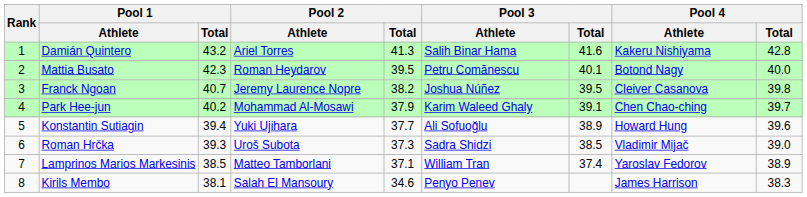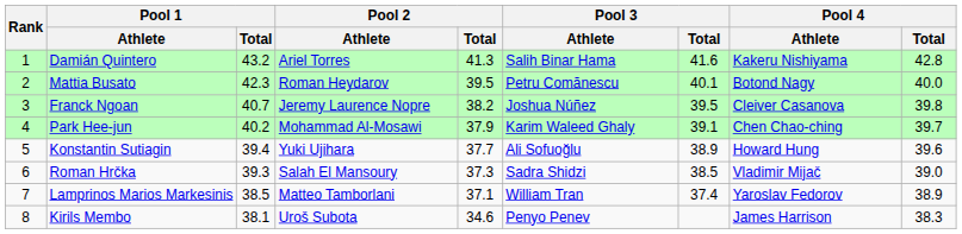 <table class="wikitable" style="text-align:center;">
 <tr>
 <th rowspan=2>Rank</th>
 <th colspan=2 width=250>Pool 1</th>
 <th colspan=2 width=250>Pool 2</th>
 <th colspan=2 width=250>Pool 3</th>
 <th colspan=2 width=250>Pool 4</th>
 </tr>
 <tr>
 <th>Athlete</th>
 <th>Total</th>
 <th>Athlete</th>
 <th>Total</th>
 <th>Athlete</th>
 <th>Total</th>
 <th>Athlete</th>
 <th>Total</th>
 </tr>
 <tr bgcolor=bbffbb>
 <td>1</td>
 <td align=left> <a href='#'>Damián Quintero</a></td>
 <td>43.2</td>
 <td align=left> <a href='#'>Ariel Torres</a></td>
 <td>41.3</td>
 <td align=left> <a href='#'>Salih Binar Hama</a></td>
 <td>41.6</td>
 <td align=left> <a href='#'>Kakeru Nishiyama</a></td>
 <td>42.8</td>
 </tr>
 <tr bgcolor=bbffbb>
 <td>2</td>
 <td align=left> <a href='#'>Mattia Busato</a></td>
 <td>42.3</td>
 <td align=left> <a href='#'>Roman Heydarov</a></td>
 <td>39.5</td>
 <td align=left> <a href='#'>Petru Comănescu</a></td>
 <td>40.1</td>
 <td align=left> <a href='#'>Botond Nagy</a></td>
 <td>40.0</td>
 </tr>
 <tr bgcolor=bbffbb>
 <td>3</td>
 <td align=left> <a href='#'>Franck Ngoan</a></td>
 <td>40.7</td>
 <td align=left> <a href='#'>Jeremy Laurence Nopre</a></td>
 <td>38.2</td>
 <td align=left> <a href='#'>Joshua Núñez</a></td>
 <td>39.5</td>
 <td align=left> <a href='#'>Cleiver Casanova</a></td>
 <td>39.8</td>
 </tr>
 <tr bgcolor=bbffbb>
 <td>4</td>
 <td align=left> <a href='#'>Park Hee-jun</a></td>
 <td>40.2</td>
 <td align=left> <a href='#'>Mohammad Al-Mosawi</a></td>
 <td>37.9</td>
 <td align=left> <a href='#'>Karim Waleed Ghaly</a></td>
 <td>39.1</td>
 <td align=left> <a href='#'>Chen Chao-ching</a></td>
 <td>39.7</td>
 </tr>
 <tr>
 <td>5</td>
 <td align=left> <a href='#'>Konstantin Sutiagin</a></td>
 <td>39.4</td>
 <td align=left> <a href='#'>Yuki Ujihara</a></td>
 <td>37.7</td>
 <td align=left> <a href='#'>Ali Sofuoğlu</a></td>
 <td>38.9</td>
 <td align=left> <a href='#'>Howard Hung</a></td>
 <td>39.6</td>
 </tr>
 <tr>
 <td>6</td>
 <td align=left> <a href='#'>Roman Hrčka</a></td>
 <td>39.3</td>
-<td align=left> <a href='#'>Uroš Subota</a></td>
+<td align=left> <a href='#'>Salah El Mansoury</a></td>
 <td>37.3</td>
 <td align=left> <a href='#'>Sadra Shidzi</a></td>
 <td>38.5</td>
 <td align=left> <a href='#'>Vladimir Mijač</a></td>
 <td>39.0</td>
 </tr>
 <tr>
 <td>7</td>
 <td align=left> <a href='#'>Lamprinos Marios Markesinis</a></td>
 <td>38.5</td>
 <td align=left> <a href='#'>Matteo Tamborlani</a></td>
 <td>37.1</td>
 <td align=left> <a href='#'>William Tran</a></td>
 <td>37.4</td>
 <td align=left> <a href='#'>Yaroslav Fedorov</a></td>
 <td>38.9</td>
 </tr>
 <tr>
 <td>8</td>
 <td align=left> <a href='#'>Kirils Membo</a></td>
 <td>38.1</td>
-<td align=left> <a href='#'>Salah El Mansoury</a></td>
+<td align=left> <a href='#'>Uroš Subota</a></td>
 <td>34.6</td>
 <td align=left> <a href='#'>Penyo Penev</a></td>
 <td></td>
 <td align=left> <a href='#'>James Harrison</a></td>
 <td>38.3</td>
 </tr>
 </table>
